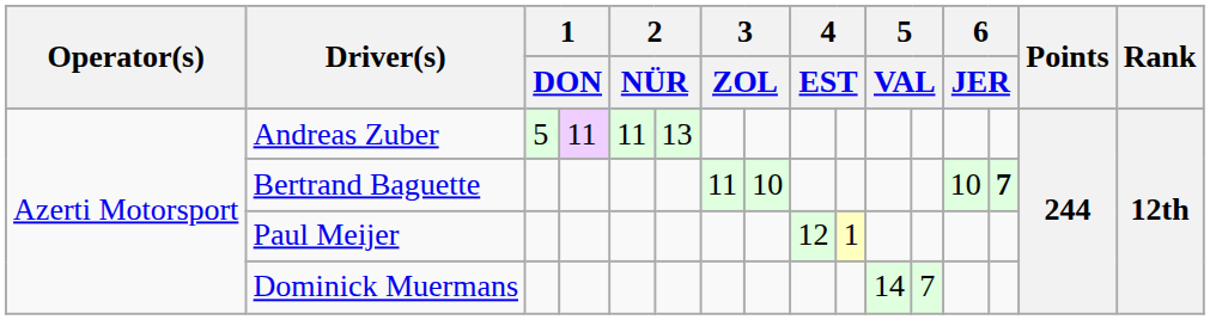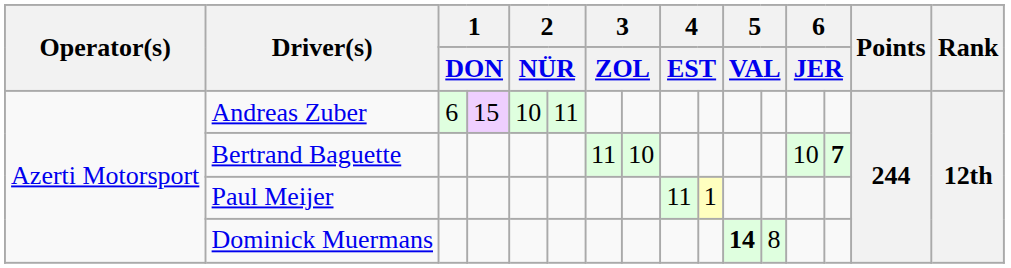 <table class="wikitable" style="font-size: 85%">
 <tr>
 <th rowspan=2>Operator(s)</th>
 <th rowspan=2>Driver(s)</th>
 <th colspan=2>1</th>
 <th colspan=2>2</th>
 <th colspan=2>3</th>
 <th colspan=2>4</th>
 <th colspan=2>5</th>
 <th colspan=2>6</th>
 <th rowspan=2>Points</th>
 <th rowspan=2>Rank</th>
 </tr>
 <tr>
 <th colspan=2><a href='#'>DON</a></th>
 <th colspan=2><a href='#'>NÜR</a></th>
 <th colspan=2><a href='#'>ZOL</a></th>
 <th colspan=2><a href='#'>EST</a></th>
 <th colspan=2><a href='#'>VAL</a></th>
 <th colspan=2><a href='#'>JER</a></th>
 </tr>
 <tr>
 <td rowspan=4 align=center><a href='#'>Azerti Motorsport</a></td>
 <td> <a href='#'>Andreas Zuber</a></td>
-<td style="background:#dfffdf;">5</td>
-<td style="background:#efcfff;">11</td>
+<td style="background:#dfffdf;">6</td>
+<td style="background:#efcfff;">15</td>
+<td style="background:#dfffdf;">10</td>
 <td style="background:#dfffdf;">11</td>
-<td style="background:#dfffdf;">13</td>
 <td></td>
 <td></td>
 <td></td>
 <td></td>
 <td></td>
 <td></td>
 <td></td>
 <td></td>
 <th rowspan=4>244</th>
 <th rowspan=4>12th</th>
 </tr>
 <tr>
 <td> <a href='#'>Bertrand Baguette</a></td>
 <td></td>
 <td></td>
 <td></td>
 <td></td>
 <td style="background:#dfffdf;">11</td>
 <td style="background:#dfffdf;">10</td>
 <td></td>
 <td></td>
 <td></td>
 <td></td>
 <td style="background:#dfffdf;">10</td>
 <td style="background:#dfffdf;"><strong>7</strong></td>
 </tr>
 <tr>
 <td> <a href='#'>Paul Meijer</a></td>
 <td></td>
 <td></td>
 <td></td>
 <td></td>
 <td></td>
 <td></td>
-<td style="background:#dfffdf;">12</td>
+<td style="background:#dfffdf;">11</td>
 <td style="background:#ffffbf;">1</td>
 <td></td>
 <td></td>
 <td></td>
 <td></td>
 </tr>
 <tr>
 <td> <a href='#'>Dominick Muermans</a></td>
 <td></td>
 <td></td>
 <td></td>
 <td></td>
 <td></td>
 <td></td>
 <td></td>
 <td></td>
-<td style="background:#dfffdf;">14</td>
-<td style="background:#dfffdf;">7</td>
+<td style="background:#dfffdf;"><strong>14</strong></td>
+<td style="background:#dfffdf;">8</td>
 <td></td>
 <td></td>
 </tr>
 </table>
